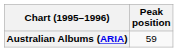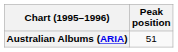 <table class="wikitable plainrowheaders">
 <tr>
 <th>Chart (1995–1996)</th>
 <th>Peak<br>position</th>
 </tr>
 <tr>
 <th scope="row">Australian Albums (<a href='#'>ARIA</a>)</th>
-<td align="center">59</td>
+<td align="center">51</td>
 </tr>
 </table>
